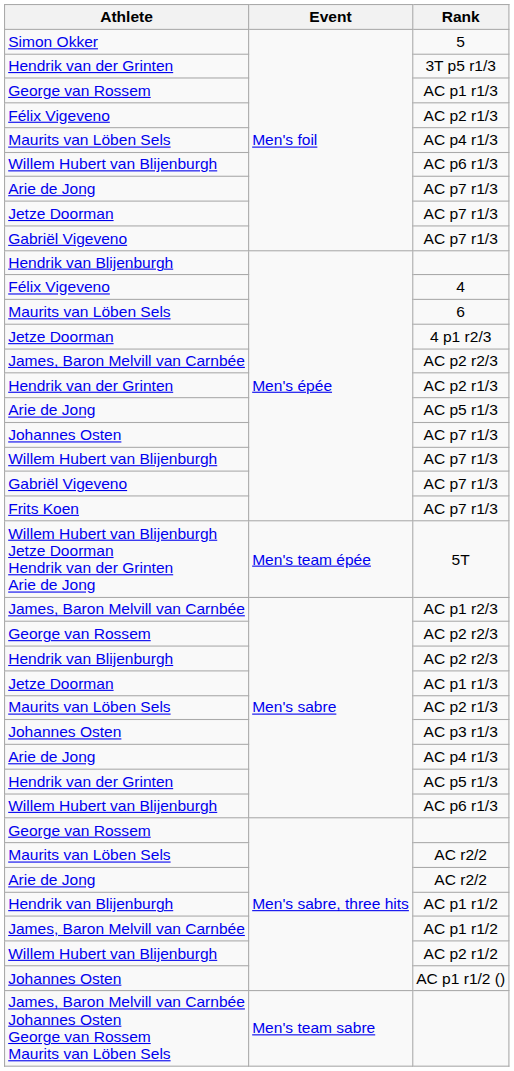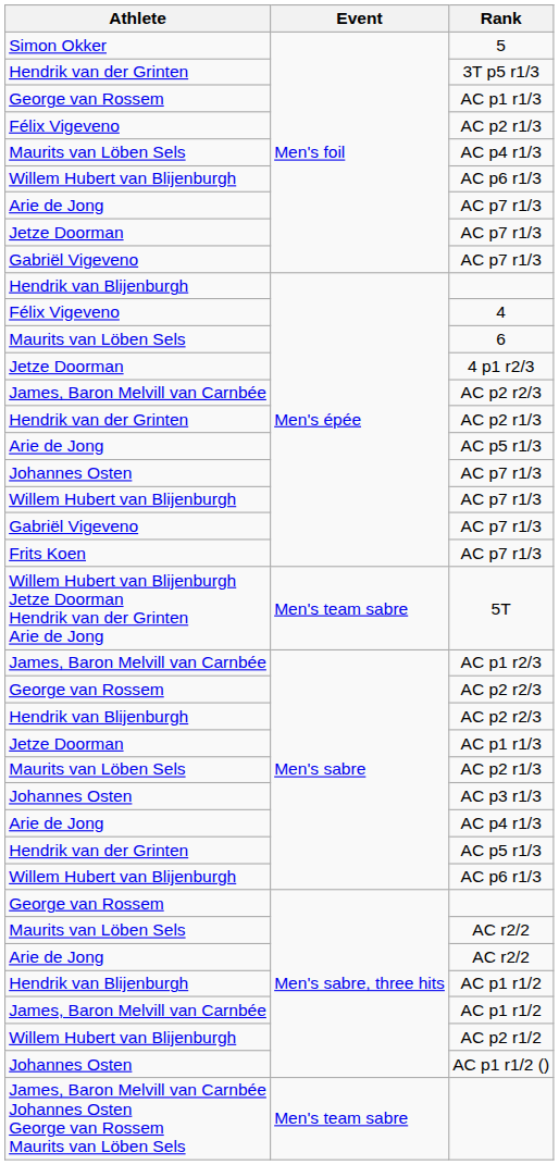 <table class=wikitable style="font-size:90%">
 <tr>
 <th>Athlete</th>
 <th>Event</th>
 <th>Rank</th>
 </tr>
 <tr align=center>
 <td align=left><a href='#'>Simon Okker</a></td>
 <td align=left rowspan=9><a href='#'>Men's foil</a></td>
 <td>5</td>
 </tr>
 <tr align=center>
 <td align=left><a href='#'>Hendrik van der Grinten</a></td>
 <td>3T p5 r1/3</td>
 </tr>
 <tr align=center>
 <td align=left><a href='#'>George van Rossem</a></td>
 <td>AC p1 r1/3</td>
 </tr>
 <tr align=center>
 <td align=left><a href='#'>Félix Vigeveno</a></td>
 <td>AC p2 r1/3</td>
 </tr>
 <tr align=center>
 <td align=left><a href='#'>Maurits van Löben Sels</a></td>
 <td>AC p4 r1/3</td>
 </tr>
 <tr align=center>
 <td align=left><a href='#'>Willem Hubert van Blijenburgh</a></td>
 <td>AC p6 r1/3</td>
 </tr>
 <tr align=center>
 <td align=left><a href='#'>Arie de Jong</a></td>
 <td>AC p7 r1/3</td>
 </tr>
 <tr align=center>
 <td align=left><a href='#'>Jetze Doorman</a></td>
 <td>AC p7 r1/3</td>
 </tr>
 <tr align=center>
 <td align=left><a href='#'>Gabriël Vigeveno</a></td>
 <td>AC p7 r1/3</td>
 </tr>
 <tr align=center>
 <td align=left><a href='#'>Hendrik van Blijenburgh</a></td>
 <td align=left rowspan=11><a href='#'>Men's épée</a></td>
 <td></td>
 </tr>
 <tr align=center>
 <td align=left><a href='#'>Félix Vigeveno</a></td>
 <td>4</td>
 </tr>
 <tr align=center>
 <td align=left><a href='#'>Maurits van Löben Sels</a></td>
 <td>6</td>
 </tr>
 <tr align=center>
 <td align=left><a href='#'>Jetze Doorman</a></td>
 <td>4 p1 r2/3</td>
 </tr>
 <tr align=center>
 <td align=left><a href='#'>James, Baron Melvill van Carnbée</a></td>
 <td>AC p2 r2/3</td>
 </tr>
 <tr align=center>
 <td align=left><a href='#'>Hendrik van der Grinten</a></td>
 <td>AC p2 r1/3</td>
 </tr>
 <tr align=center>
 <td align=left><a href='#'>Arie de Jong</a></td>
 <td>AC p5 r1/3</td>
 </tr>
 <tr align=center>
 <td align=left><a href='#'>Johannes Osten</a></td>
 <td>AC p7 r1/3</td>
 </tr>
 <tr align=center>
 <td align=left><a href='#'>Willem Hubert van Blijenburgh</a></td>
 <td>AC p7 r1/3</td>
 </tr>
 <tr align=center>
 <td align=left><a href='#'>Gabriël Vigeveno</a></td>
 <td>AC p7 r1/3</td>
 </tr>
 <tr align=center>
 <td align=left><a href='#'>Frits Koen</a></td>
 <td>AC p7 r1/3</td>
 </tr>
 <tr align=center>
 <td align=left><a href='#'>Willem Hubert van Blijenburgh</a><br><a href='#'>Jetze Doorman</a><br><a href='#'>Hendrik van der Grinten</a><br><a href='#'>Arie de Jong</a></td>
-<td align=left><a href='#'>Men's team épée</a></td>
+<td align=left><a href='#'>Men's team sabre</a></td>
 <td>5T</td>
 </tr>
 <tr align=center>
 <td align=left><a href='#'>James, Baron Melvill van Carnbée</a></td>
 <td align=left rowspan=9><a href='#'>Men's sabre</a></td>
 <td>AC p1 r2/3</td>
 </tr>
 <tr align=center>
 <td align=left><a href='#'>George van Rossem</a></td>
 <td>AC p2 r2/3</td>
 </tr>
 <tr align=center>
 <td align=left><a href='#'>Hendrik van Blijenburgh</a></td>
 <td>AC p2 r2/3</td>
 </tr>
 <tr align=center>
 <td align=left><a href='#'>Jetze Doorman</a></td>
 <td>AC p1 r1/3</td>
 </tr>
 <tr align=center>
 <td align=left><a href='#'>Maurits van Löben Sels</a></td>
 <td>AC p2 r1/3</td>
 </tr>
 <tr align=center>
 <td align=left><a href='#'>Johannes Osten</a></td>
 <td>AC p3 r1/3</td>
 </tr>
 <tr align=center>
 <td align=left><a href='#'>Arie de Jong</a></td>
 <td>AC p4 r1/3</td>
 </tr>
 <tr align=center>
 <td align=left><a href='#'>Hendrik van der Grinten</a></td>
 <td>AC p5 r1/3</td>
 </tr>
 <tr align=center>
 <td align=left><a href='#'>Willem Hubert van Blijenburgh</a></td>
 <td>AC p6 r1/3</td>
 </tr>
 <tr align=center>
 <td align=left><a href='#'>George van Rossem</a></td>
 <td align=left rowspan=7><a href='#'>Men's sabre, three hits</a></td>
 <td></td>
 </tr>
 <tr align=center>
 <td align=left><a href='#'>Maurits van Löben Sels</a></td>
 <td>AC r2/2</td>
 </tr>
 <tr align=center>
 <td align=left><a href='#'>Arie de Jong</a></td>
 <td>AC r2/2</td>
 </tr>
 <tr align=center>
 <td align=left><a href='#'>Hendrik van Blijenburgh</a></td>
 <td>AC p1 r1/2</td>
 </tr>
 <tr align=center>
 <td align=left><a href='#'>James, Baron Melvill van Carnbée</a></td>
 <td>AC p1 r1/2</td>
 </tr>
 <tr align=center>
 <td align=left><a href='#'>Willem Hubert van Blijenburgh</a></td>
 <td>AC p2 r1/2</td>
 </tr>
 <tr align=center>
 <td align=left><a href='#'>Johannes Osten</a></td>
 <td>AC p1 r1/2 ()</td>
 </tr>
 <tr align=center>
 <td align=left><a href='#'>James, Baron Melvill van Carnbée</a><br><a href='#'>Johannes Osten</a><br><a href='#'>George van Rossem</a><br><a href='#'>Maurits van Löben Sels</a></td>
 <td align=left><a href='#'>Men's team sabre</a></td>
 <td></td>
 </tr>
 </table>
